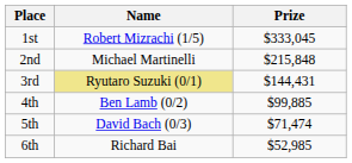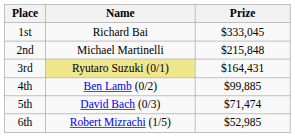 <table class="wikitable">
 <tr>
 <th width="50">Place</th>
 <th width="200">Name</th>
 <th width="125">Prize</th>
 </tr>
 <tr>
 <td align=center>1st</td>
-<td align=center> <a href='#'>Robert Mizrachi</a> (1/5)</td>
+<td align=center> Richard Bai</td>
 <td align=center>$333,045</td>
 </tr>
 <tr>
 <td align=center>2nd</td>
 <td align=center> Michael Martinelli</td>
 <td align=center>$215,848</td>
 </tr>
 <tr>
 <td align=center>3rd</td>
 <td align=center style="background: khaki;"> Ryutaro Suzuki (0/1)</td>
-<td align=center>$144,431</td>
+<td align=center>$164,431</td>
 </tr>
 <tr>
 <td align=center>4th</td>
 <td align=center> <a href='#'>Ben Lamb</a> (0/2)</td>
 <td align=center>$99,885</td>
 </tr>
 <tr>
 <td align=center>5th</td>
 <td align=center> <a href='#'>David Bach</a> (0/3)</td>
 <td align=center>$71,474</td>
 </tr>
 <tr>
 <td align=center>6th</td>
-<td align=center> Richard Bai</td>
+<td align=center> <a href='#'>Robert Mizrachi</a> (1/5)</td>
 <td align=center>$52,985</td>
 </tr>
 </table>
